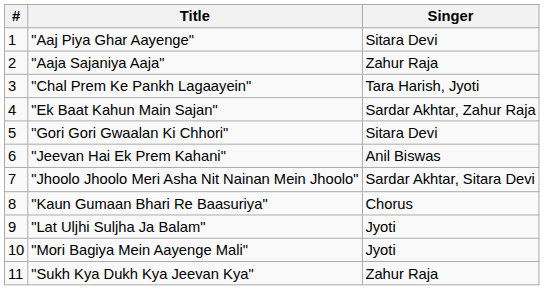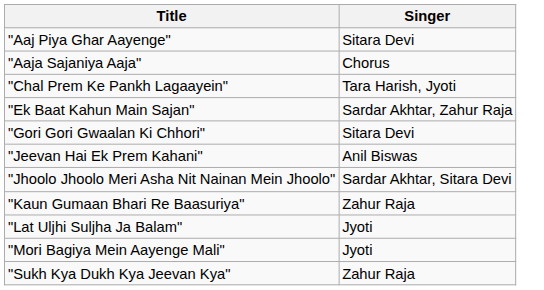 <table class="wikitable" style="font-size:95%;">
 <tr>
-<th>#</th>
 <th>Title</th>
 <th>Singer</th>
 </tr>
 <tr>
-<td>1</td>
 <td>"Aaj Piya Ghar Aayenge"</td>
 <td>Sitara Devi</td>
 </tr>
 <tr>
-<td>2</td>
 <td>"Aaja Sajaniya Aaja"</td>
-<td>Zahur Raja</td>
+<td>Chorus</td>
 </tr>
 <tr>
-<td>3</td>
 <td>"Chal Prem Ke Pankh Lagaayein"</td>
 <td>Tara Harish, Jyoti</td>
 </tr>
 <tr>
-<td>4</td>
 <td>"Ek Baat Kahun Main Sajan"</td>
 <td>Sardar Akhtar, Zahur Raja</td>
 </tr>
 <tr>
-<td>5</td>
 <td>"Gori Gori Gwaalan Ki Chhori"</td>
 <td>Sitara Devi</td>
 </tr>
 <tr>
-<td>6</td>
 <td>"Jeevan Hai Ek Prem Kahani"</td>
 <td>Anil Biswas</td>
 </tr>
 <tr>
-<td>7</td>
 <td>"Jhoolo Jhoolo Meri Asha Nit Nainan Mein Jhoolo"</td>
 <td>Sardar Akhtar, Sitara Devi</td>
 </tr>
 <tr>
-<td>8</td>
 <td>"Kaun Gumaan Bhari Re Baasuriya"</td>
-<td>Chorus</td>
+<td>Zahur Raja</td>
 </tr>
 <tr>
-<td>9</td>
 <td>"Lat Uljhi Suljha Ja Balam"</td>
 <td>Jyoti</td>
 </tr>
 <tr>
-<td>10</td>
 <td>"Mori Bagiya Mein Aayenge Mali"</td>
 <td>Jyoti</td>
 </tr>
 <tr>
-<td>11</td>
 <td>"Sukh Kya Dukh Kya Jeevan Kya"</td>
 <td>Zahur Raja</td>
 </tr>
 </table>
